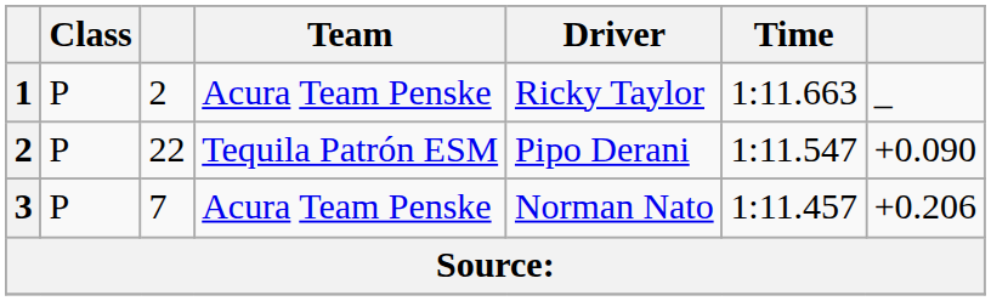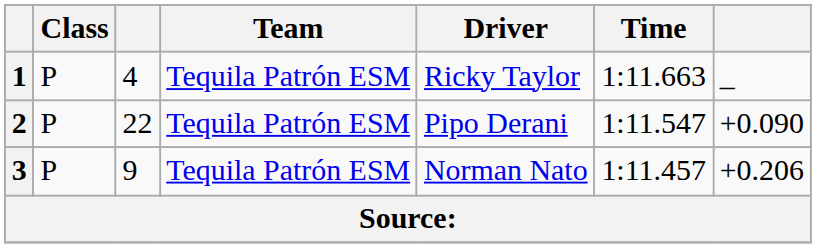 <table class="wikitable">
 <tr>
 <th scope="col"></th>
 <th scope="col">Class</th>
 <th scope="col"></th>
 <th scope="col">Team</th>
 <th scope="col">Driver</th>
 <th scope="col">Time</th>
 <th scope="col"></th>
 </tr>
 <tr>
 <th scope="row">1</th>
 <td>P</td>
-<td>2</td>
-<td><a href='#'>Acura</a> <a href='#'>Team Penske</a></td>
+<td>4</td>
+<td><a href='#'>Tequila Patrón ESM</a></td>
 <td><a href='#'>Ricky Taylor</a></td>
 <td>1:11.663</td>
 <td>_</td>
 </tr>
 <tr>
 <th scope="row">2</th>
 <td>P</td>
 <td>22</td>
 <td><a href='#'>Tequila Patrón ESM</a></td>
 <td><a href='#'>Pipo Derani</a></td>
 <td>1:11.547</td>
 <td>+0.090</td>
 </tr>
 <tr>
 <th scope="row">3</th>
 <td>P</td>
-<td>7</td>
-<td><a href='#'>Acura</a> <a href='#'>Team Penske</a></td>
+<td>9</td>
+<td><a href='#'>Tequila Patrón ESM</a></td>
 <td><a href='#'>Norman Nato</a></td>
 <td>1:11.457</td>
 <td>+0.206</td>
 </tr>
 <tr>
 <th colspan="7">Source:</th>
 </tr>
 <tr>
 </tr>
 </table>
